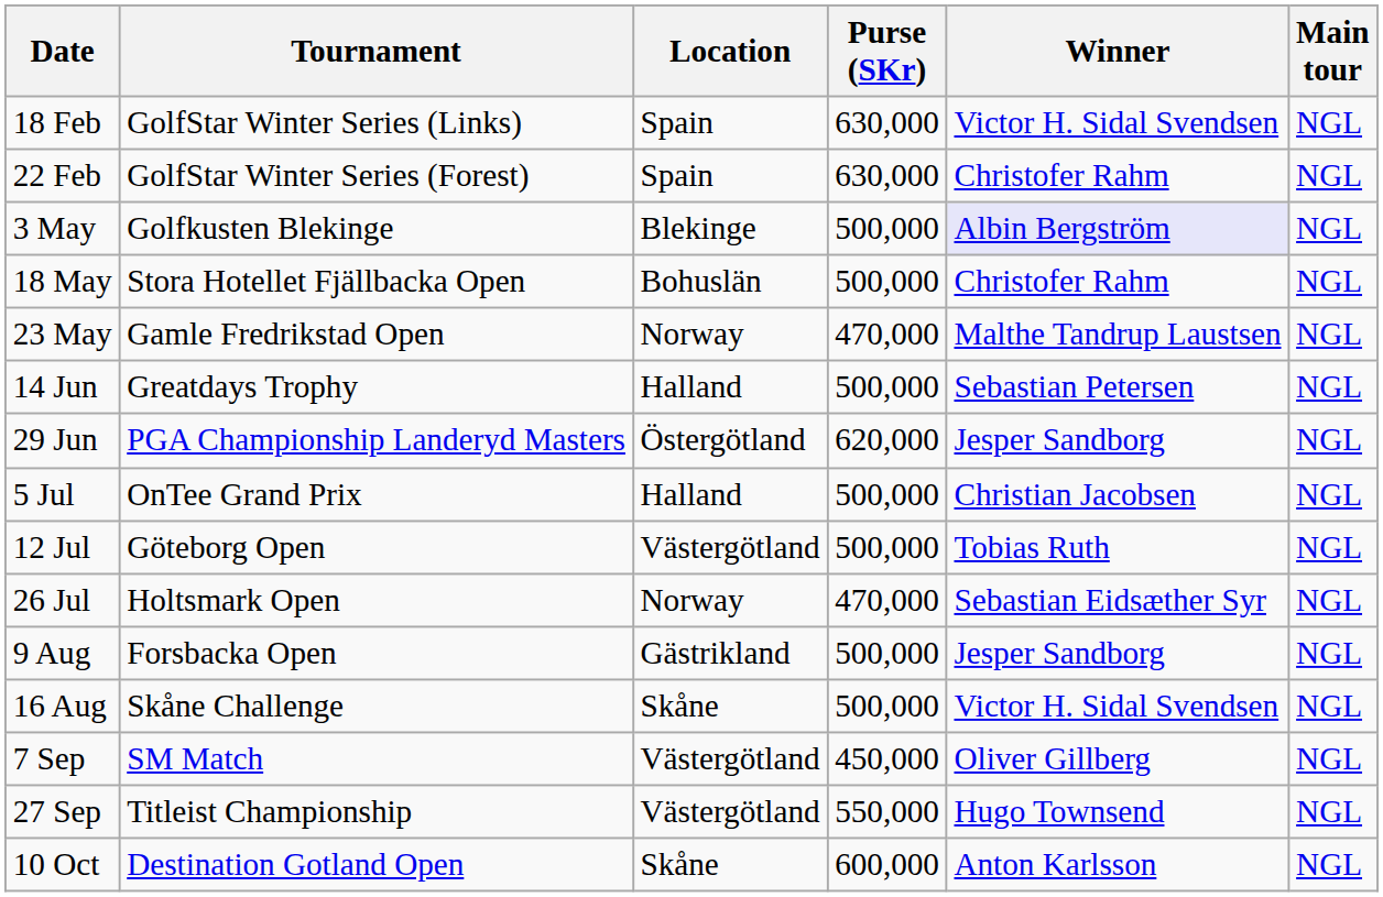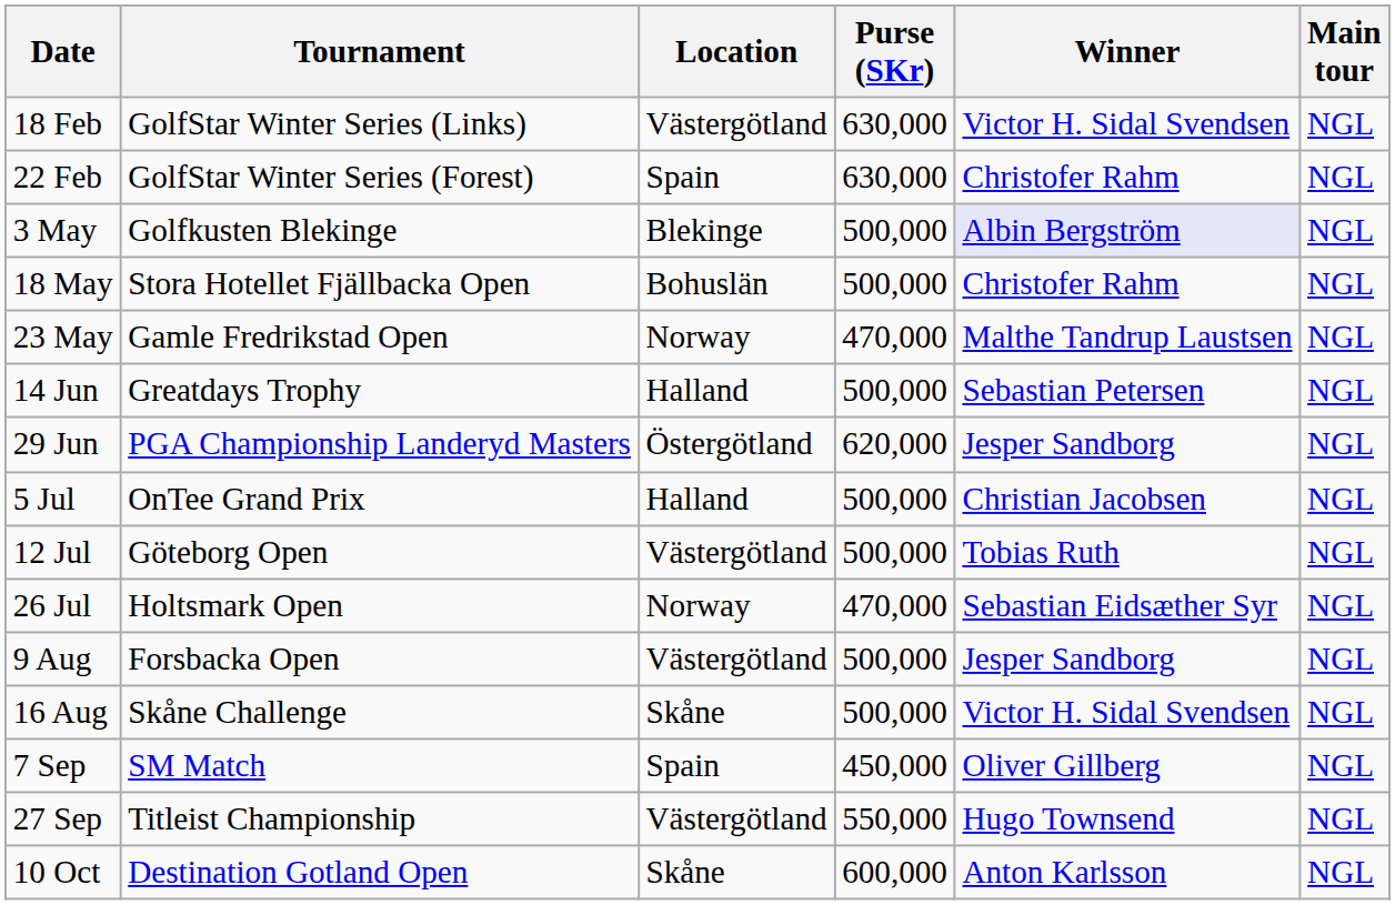 <table class="wikitable" style="font-size:95%;">
 <tr>
 <th>Date</th>
 <th>Tournament</th>
 <th>Location</th>
 <th>Purse<br>(<a href='#'>SKr</a>)</th>
 <th>Winner</th>
 <th>Main<br>tour</th>
 </tr>
 <tr>
 <td>18 Feb</td>
 <td>GolfStar Winter Series (Links)</td>
-<td>Spain</td>
+<td>Västergötland</td>
 <td align=right>630,000</td>
 <td> <a href='#'>Victor H. Sidal Svendsen</a></td>
 <td><a href='#'>NGL</a></td>
 </tr>
 <tr>
 <td>22 Feb</td>
 <td>GolfStar Winter Series (Forest)</td>
 <td>Spain</td>
 <td align=right>630,000</td>
 <td> <a href='#'>Christofer Rahm</a></td>
 <td><a href='#'>NGL</a></td>
 </tr>
 <tr>
 <td>3 May</td>
 <td>Golfkusten Blekinge</td>
 <td>Blekinge</td>
 <td align=right>500,000</td>
 <td style="background: lavender;"> <a href='#'>Albin Bergström</a></td>
 <td><a href='#'>NGL</a></td>
 </tr>
 <tr>
 <td>18 May</td>
 <td>Stora Hotellet Fjällbacka Open</td>
 <td>Bohuslän</td>
 <td align=right>500,000</td>
 <td> <a href='#'>Christofer Rahm</a></td>
 <td><a href='#'>NGL</a></td>
 </tr>
 <tr>
 <td>23 May</td>
 <td>Gamle Fredrikstad Open</td>
 <td>Norway</td>
 <td align=right>470,000</td>
 <td> <a href='#'>Malthe Tandrup Laustsen</a></td>
 <td><a href='#'>NGL</a></td>
 </tr>
 <tr>
 <td>14 Jun</td>
 <td>Greatdays Trophy</td>
 <td>Halland</td>
 <td align=right>500,000</td>
 <td> <a href='#'>Sebastian Petersen</a></td>
 <td><a href='#'>NGL</a></td>
 </tr>
 <tr>
 <td>29 Jun</td>
 <td><a href='#'>PGA Championship Landeryd Masters</a></td>
 <td>Östergötland</td>
 <td align=right>620,000</td>
 <td> <a href='#'>Jesper Sandborg</a></td>
 <td><a href='#'>NGL</a></td>
 </tr>
 <tr>
 <td>5 Jul</td>
 <td>OnTee Grand Prix</td>
 <td>Halland</td>
 <td align=right>500,000</td>
 <td> <a href='#'>Christian Jacobsen</a></td>
 <td><a href='#'>NGL</a></td>
 </tr>
 <tr>
 <td>12 Jul</td>
 <td>Göteborg Open</td>
 <td>Västergötland</td>
 <td align=right>500,000</td>
 <td> <a href='#'>Tobias Ruth</a></td>
 <td><a href='#'>NGL</a></td>
 </tr>
 <tr>
 <td>26 Jul</td>
 <td>Holtsmark Open</td>
 <td>Norway</td>
 <td align=right>470,000</td>
 <td> <a href='#'>Sebastian Eidsæther Syr</a></td>
 <td><a href='#'>NGL</a></td>
 </tr>
 <tr>
 <td>9 Aug</td>
 <td>Forsbacka Open</td>
-<td>Gästrikland</td>
+<td>Västergötland</td>
 <td align=right>500,000</td>
 <td> <a href='#'>Jesper Sandborg</a></td>
 <td><a href='#'>NGL</a></td>
 </tr>
 <tr>
 <td>16 Aug</td>
 <td>Skåne Challenge</td>
 <td>Skåne</td>
 <td align=right>500,000</td>
 <td> <a href='#'>Victor H. Sidal Svendsen</a></td>
 <td><a href='#'>NGL</a></td>
 </tr>
 <tr>
 <td>7 Sep</td>
 <td><a href='#'>SM Match</a></td>
-<td>Västergötland</td>
+<td>Spain</td>
 <td align=right>450,000</td>
 <td> <a href='#'>Oliver Gillberg</a></td>
 <td><a href='#'>NGL</a></td>
 </tr>
 <tr>
 <td>27 Sep</td>
 <td>Titleist Championship</td>
 <td>Västergötland</td>
 <td align=right>550,000</td>
 <td> <a href='#'>Hugo Townsend</a></td>
 <td><a href='#'>NGL</a></td>
 </tr>
 <tr>
 <td>10 Oct</td>
 <td><a href='#'>Destination Gotland Open</a></td>
 <td>Skåne</td>
 <td align=right>600,000</td>
 <td> <a href='#'>Anton Karlsson</a></td>
 <td><a href='#'>NGL</a></td>
 </tr>
 </table>
